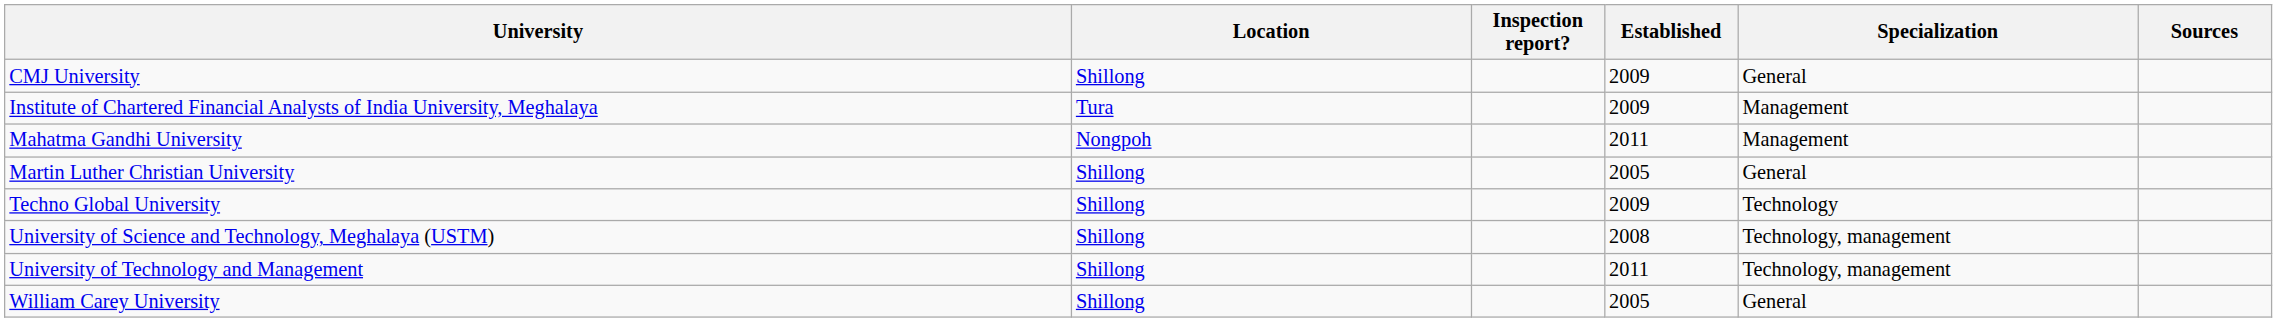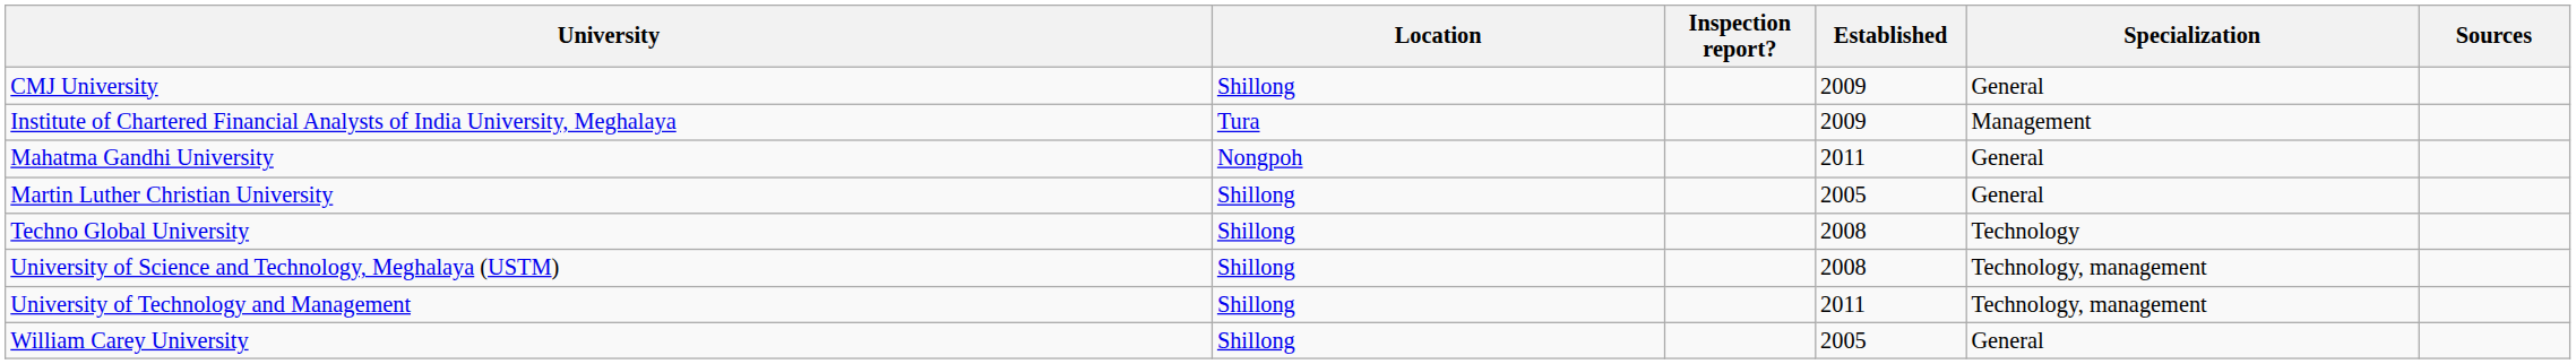 <table class="wikitable sortable collapsible plainrowheaders" border="1" style="text-align:left; width:90%">
 <tr>
 <th scope="col" style="width: 40%;">University</th>
 <th scope="col" style="width: 15%;">Location</th>
 <th scope="col" style="width: 5%;">Inspection report?</th>
 <th scope="col" style="width: 5%;">Established</th>
 <th scope="col" style="width: 15%;">Specialization</th>
 <th scope="col" style="width: 5%;" class="unsortable">Sources</th>
 </tr>
 <tr>
 <td><a href='#'>CMJ University</a></td>
 <td><a href='#'>Shillong</a></td>
 <td><wbr></td>
 <td>2009</td>
 <td>General</td>
 <td></td>
 </tr>
 <tr>
 <td><a href='#'>Institute of Chartered Financial Analysts of India University, Meghalaya</a></td>
 <td><a href='#'>Tura</a></td>
 <td></td>
 <td>2009</td>
 <td>Management</td>
 <td></td>
 </tr>
 <tr>
 <td><a href='#'>Mahatma Gandhi University</a></td>
 <td><a href='#'>Nongpoh</a></td>
 <td></td>
 <td>2011</td>
-<td>Management</td>
+<td>General</td>
 <td></td>
 </tr>
 <tr>
 <td><a href='#'>Martin Luther Christian University</a></td>
 <td><a href='#'>Shillong</a></td>
 <td></td>
 <td>2005</td>
 <td>General</td>
 <td></td>
 </tr>
 <tr>
 <td><a href='#'>Techno Global University</a></td>
 <td><a href='#'>Shillong</a></td>
 <td><wbr></td>
-<td>2009</td>
+<td>2008</td>
 <td>Technology</td>
 <td></td>
 </tr>
 <tr>
 <td><a href='#'>University of Science and Technology, Meghalaya</a> (<a href='#'>USTM</a>)</td>
 <td><a href='#'>Shillong</a></td>
 <td><wbr></td>
 <td>2008</td>
 <td>Technology, management</td>
 <td></td>
 </tr>
 <tr>
 <td><a href='#'>University of Technology and Management</a></td>
 <td><a href='#'>Shillong</a></td>
 <td><wbr></td>
 <td>2011</td>
 <td>Technology, management</td>
 <td></td>
 </tr>
 <tr>
 <td><a href='#'>William Carey University</a></td>
 <td><a href='#'>Shillong</a></td>
 <td></td>
 <td>2005</td>
 <td>General</td>
 <td></td>
 </tr>
 </table>
